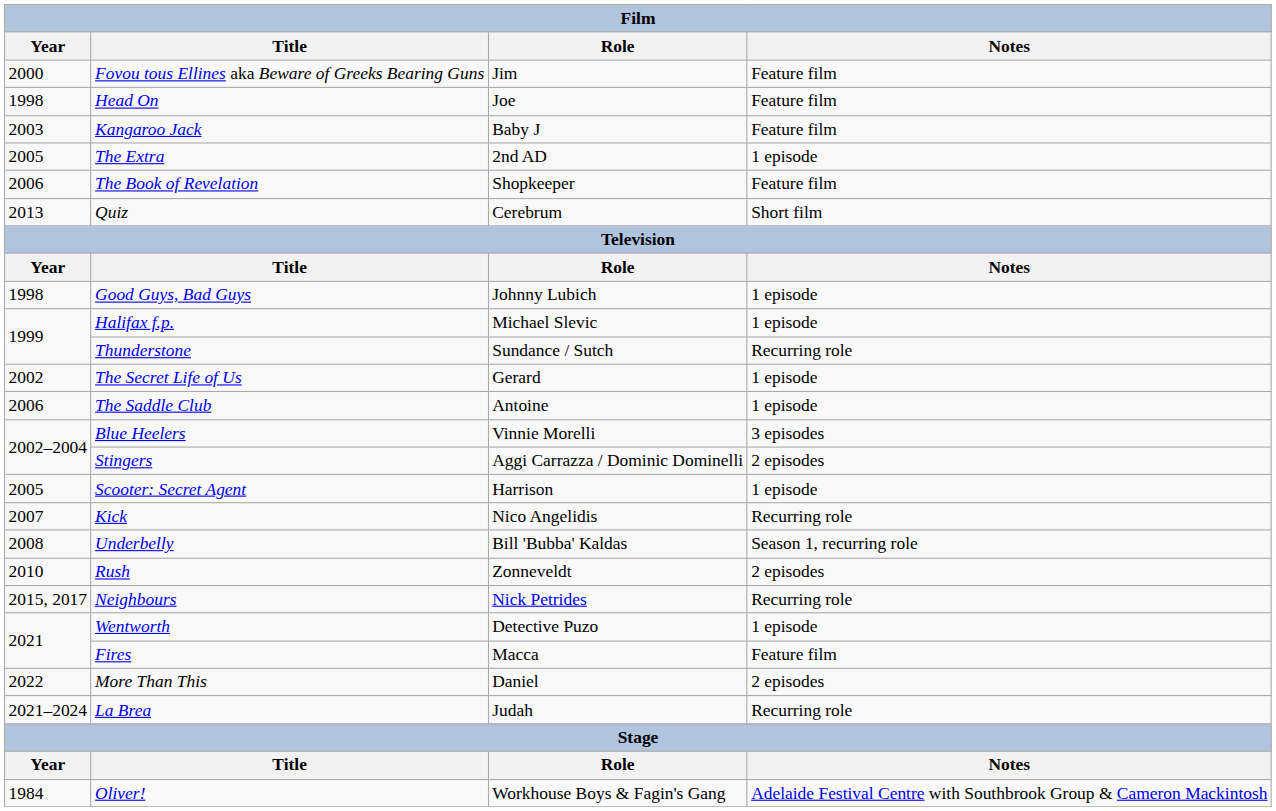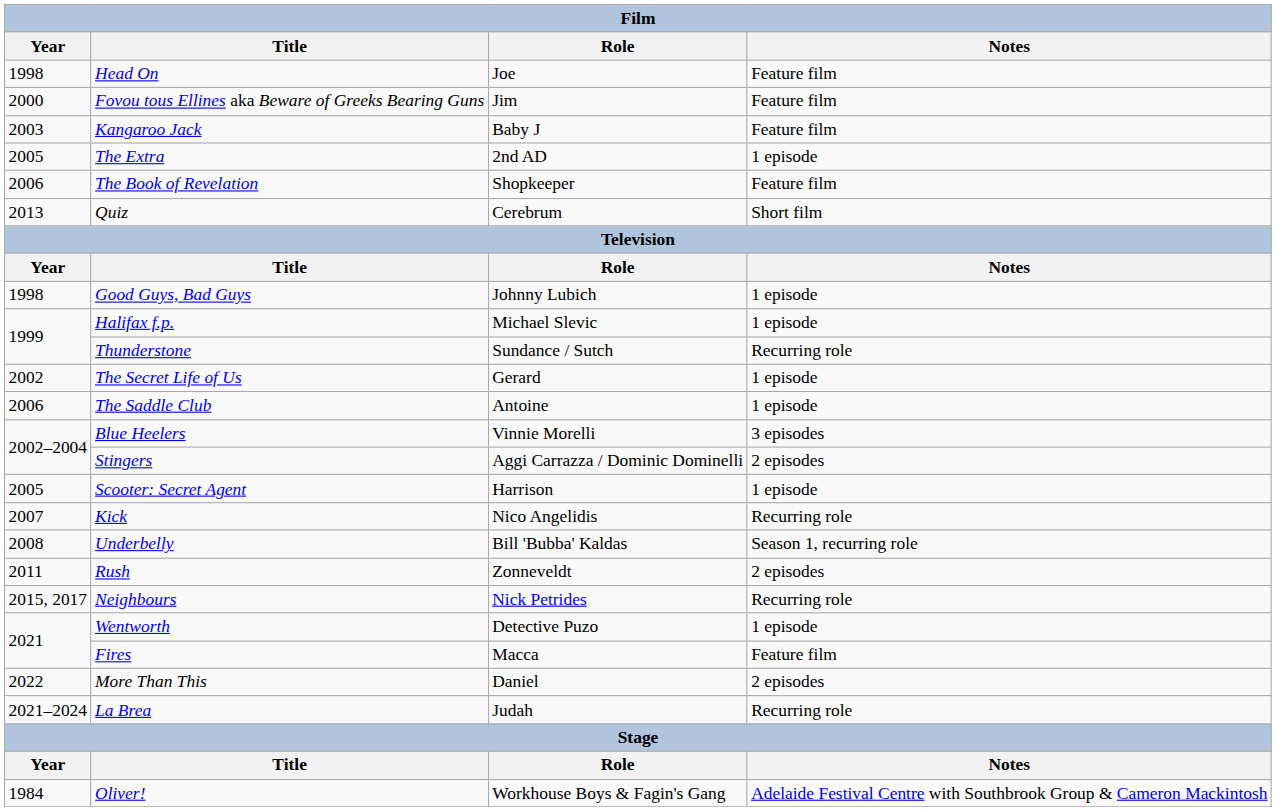 <table class="wikitable">
 <tr>
 <th colspan="4" style="background: LightSteelBlue;">Film</th>
 </tr>
 <tr>
 <th>Year</th>
 <th>Title</th>
 <th>Role</th>
 <th>Notes</th>
 </tr>
 <tr>
+<td>1998</td>
+<td><em><a href='#'>Head On</a></em></td>
+<td>Joe</td>
+<td>Feature film</td>
+</tr>
+<tr>
 <td>2000</td>
 <td><em><a href='#'>Fovou tous Ellines</a></em> aka <em>Beware of Greeks Bearing Guns</em></td>
 <td>Jim</td>
-<td>Feature film</td>
-</tr>
-<tr>
-<td>1998</td>
-<td><em><a href='#'>Head On</a></em></td>
-<td>Joe</td>
 <td>Feature film</td>
 </tr>
 <tr>
 <td>2003</td>
 <td><em><a href='#'>Kangaroo Jack</a></em></td>
 <td>Baby J</td>
 <td>Feature film</td>
 </tr>
 <tr>
 <td>2005</td>
 <td><em><a href='#'>The Extra</a></em></td>
 <td>2nd AD</td>
 <td>1 episode</td>
 </tr>
 <tr>
 <td>2006</td>
 <td><em><a href='#'>The Book of Revelation</a></em></td>
 <td>Shopkeeper</td>
 <td>Feature film</td>
 </tr>
 <tr>
 <td>2013</td>
 <td><em>Quiz</em></td>
 <td>Cerebrum</td>
 <td>Short film</td>
 </tr>
 <tr>
 <th colspan="4" style="background: LightSteelBlue;">Television</th>
 </tr>
 <tr>
 <th>Year</th>
 <th>Title</th>
 <th>Role</th>
 <th>Notes</th>
 </tr>
 <tr>
 <td>1998</td>
 <td><em><a href='#'>Good Guys, Bad Guys</a></em></td>
 <td>Johnny Lubich</td>
 <td>1 episode</td>
 </tr>
 <tr>
 <td rowspan=2>1999</td>
 <td><em><a href='#'>Halifax f.p.</a></em></td>
 <td>Michael Slevic</td>
 <td>1 episode</td>
 </tr>
 <tr>
 <td><em><a href='#'>Thunderstone</a></em></td>
 <td>Sundance / Sutch</td>
 <td>Recurring role</td>
 </tr>
 <tr>
 <td>2002</td>
 <td><em><a href='#'>The Secret Life of Us</a></em></td>
 <td>Gerard</td>
 <td>1 episode</td>
 </tr>
 <tr>
 <td>2006</td>
 <td><em><a href='#'>The Saddle Club</a></em></td>
 <td>Antoine</td>
 <td>1 episode</td>
 </tr>
 <tr>
 <td rowspan=2>2002–2004</td>
 <td><em><a href='#'>Blue Heelers</a></em></td>
 <td>Vinnie Morelli</td>
 <td>3 episodes</td>
 </tr>
 <tr>
 <td><em><a href='#'>Stingers</a></em></td>
 <td>Aggi Carrazza / Dominic Dominelli</td>
 <td>2 episodes</td>
 </tr>
 <tr>
 <td>2005</td>
 <td><em><a href='#'>Scooter: Secret Agent</a></em></td>
 <td>Harrison</td>
 <td>1 episode</td>
 </tr>
 <tr>
 <td>2007</td>
 <td><em><a href='#'>Kick</a></em></td>
 <td>Nico Angelidis</td>
 <td>Recurring role</td>
 </tr>
 <tr>
 <td>2008</td>
 <td><em><a href='#'>Underbelly</a></em></td>
 <td>Bill 'Bubba' Kaldas</td>
 <td>Season 1, recurring role</td>
 </tr>
 <tr>
-<td>2010</td>
+<td>2011</td>
 <td><em><a href='#'>Rush</a></em></td>
 <td>Zonneveldt</td>
 <td>2 episodes</td>
 </tr>
 <tr>
 <td>2015, 2017</td>
 <td><em><a href='#'>Neighbours</a></em></td>
 <td><a href='#'>Nick Petrides</a></td>
 <td>Recurring role</td>
 </tr>
 <tr>
 <td rowspan="2">2021</td>
 <td><em><a href='#'>Wentworth</a></em></td>
 <td>Detective Puzo</td>
 <td>1 episode</td>
 </tr>
 <tr>
 <td><em><a href='#'>Fires</a></em></td>
 <td>Macca</td>
 <td>Feature film</td>
 </tr>
 <tr>
 <td>2022</td>
 <td><em>More Than This</em></td>
 <td>Daniel</td>
 <td>2 episodes</td>
 </tr>
 <tr>
 <td>2021–2024</td>
 <td><em><a href='#'>La Brea</a></em></td>
 <td>Judah</td>
 <td>Recurring role</td>
 </tr>
 <tr>
 <th colspan="4" style="background: LightSteelBlue;">Stage</th>
 </tr>
 <tr>
 <th>Year</th>
 <th>Title</th>
 <th>Role</th>
 <th>Notes</th>
 </tr>
 <tr>
 <td>1984</td>
 <td><em><a href='#'>Oliver!</a></em></td>
 <td>Workhouse Boys & Fagin's Gang</td>
 <td><a href='#'>Adelaide Festival Centre</a> with Southbrook Group & <a href='#'>Cameron Mackintosh</a></td>
 </tr>
 </table>
